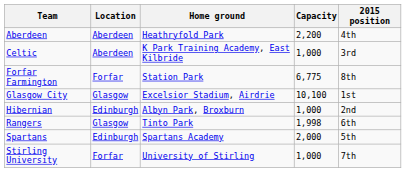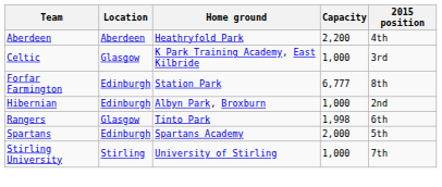 <table class="wikitable sortable">
 <tr>
 <th>Team</th>
 <th>Location</th>
 <th>Home ground</th>
 <th>Capacity</th>
 <th data-sort-type="number">2015 position</th>
 </tr>
 <tr>
 <td><a href='#'>Aberdeen</a></td>
 <td><a href='#'>Aberdeen</a></td>
 <td><a href='#'>Heathryfold Park</a></td>
 <td>2,200</td>
 <td>4th</td>
 </tr>
 <tr>
 <td><a href='#'>Celtic</a></td>
-<td><a href='#'>Aberdeen</a></td>
+<td><a href='#'>Glasgow</a></td>
 <td><a href='#'>K Park Training Academy</a>, <a href='#'>East Kilbride</a></td>
 <td>1,000</td>
 <td>3rd</td>
 </tr>
 <tr>
 <td><a href='#'>Forfar Farmington</a></td>
-<td><a href='#'>Forfar</a></td>
+<td><a href='#'>Edinburgh</a></td>
 <td><a href='#'>Station Park</a></td>
-<td>6,775</td>
+<td>6,777</td>
 <td>8th</td>
-</tr>
-<tr>
-<td><a href='#'>Glasgow City</a></td>
-<td><a href='#'>Glasgow</a></td>
-<td><a href='#'>Excelsior Stadium</a>, <a href='#'>Airdrie</a></td>
-<td>10,100</td>
-<td>1st</td>
 </tr>
 <tr>
 <td><a href='#'>Hibernian</a></td>
 <td><a href='#'>Edinburgh</a></td>
 <td><a href='#'>Albyn Park</a>, <a href='#'>Broxburn</a></td>
 <td>1,000</td>
 <td>2nd</td>
 </tr>
 <tr>
 <td><a href='#'>Rangers</a></td>
 <td><a href='#'>Glasgow</a></td>
 <td><a href='#'>Tinto Park</a></td>
 <td>1,998</td>
 <td>6th</td>
 </tr>
 <tr>
 <td><a href='#'>Spartans</a></td>
 <td><a href='#'>Edinburgh</a></td>
 <td><a href='#'>Spartans Academy</a></td>
 <td>2,000</td>
 <td>5th</td>
 </tr>
 <tr>
 <td><a href='#'>Stirling University</a></td>
-<td><a href='#'>Forfar</a></td>
+<td><a href='#'>Stirling</a></td>
 <td><a href='#'>University of Stirling</a></td>
 <td>1,000</td>
 <td>7th</td>
 </tr>
 </table>
